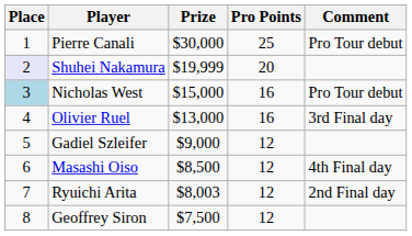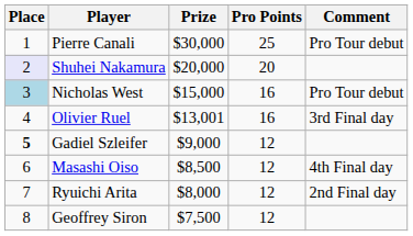 <table class="wikitable">
 <tr>
 <th>Place</th>
 <th>Player</th>
 <th>Prize</th>
 <th>Pro Points</th>
 <th>Comment</th>
 </tr>
 <tr>
 <td align=center>1</td>
 <td> Pierre Canali</td>
 <td align=center>$30,000</td>
 <td align=center>25</td>
 <td>Pro Tour debut</td>
 </tr>
 <tr>
 <td align=center style="background: lavender;">2</td>
 <td> <a href='#'>Shuhei Nakamura</a></td>
-<td align=center>$19,999</td>
+<td align=center>$20,000</td>
 <td align=center>20</td>
 <td></td>
 </tr>
 <tr>
 <td align=center style="background: lightblue;">3</td>
 <td> Nicholas West</td>
 <td align=center>$15,000</td>
 <td align=center>16</td>
 <td>Pro Tour debut</td>
 </tr>
 <tr>
 <td align=center>4</td>
 <td> <a href='#'>Olivier Ruel</a></td>
-<td align=center>$13,000</td>
+<td align=center>$13,001</td>
 <td align=center>16</td>
 <td>3rd Final day</td>
 </tr>
 <tr>
-<td align=center>5</td>
+<td align=center><strong>5</strong></td>
 <td> Gadiel Szleifer</td>
 <td align=center>$9,000</td>
 <td align=center>12</td>
 <td></td>
 </tr>
 <tr>
 <td align=center>6</td>
 <td> <a href='#'>Masashi Oiso</a></td>
 <td align=center>$8,500</td>
 <td align=center>12</td>
 <td>4th Final day</td>
 </tr>
 <tr>
 <td align=center>7</td>
 <td> Ryuichi Arita</td>
-<td align=center>$8,003</td>
+<td align=center>$8,000</td>
 <td align=center>12</td>
 <td>2nd Final day</td>
 </tr>
 <tr>
 <td align=center>8</td>
 <td> Geoffrey Siron</td>
 <td align=center>$7,500</td>
 <td align=center>12</td>
 <td></td>
 </tr>
 </table>
